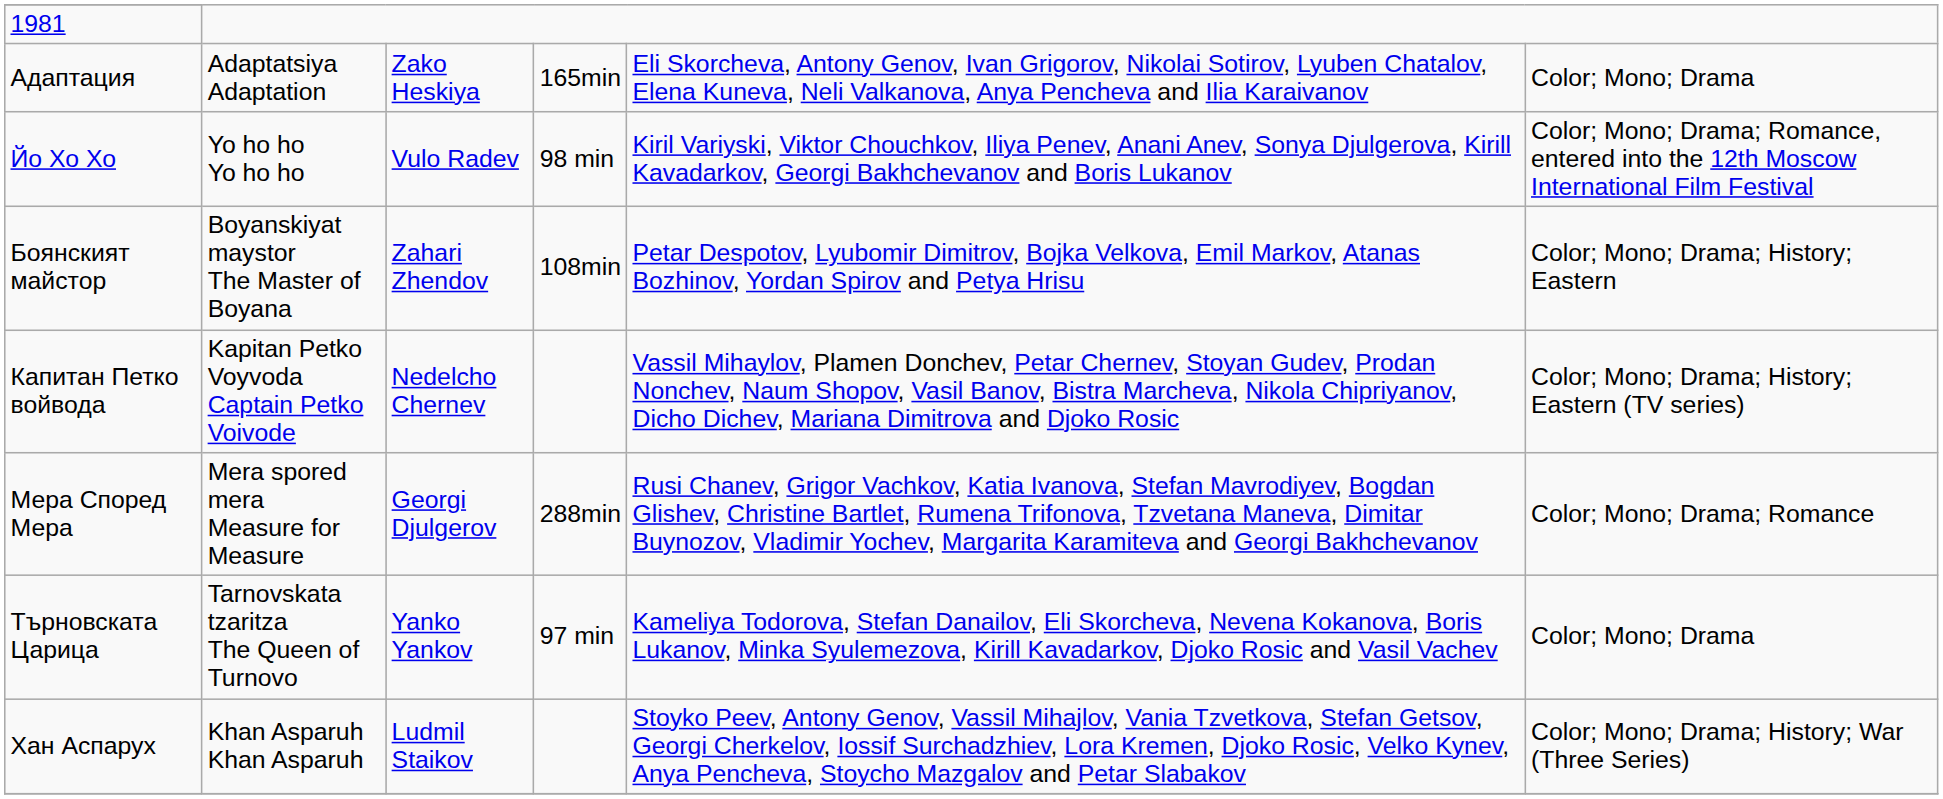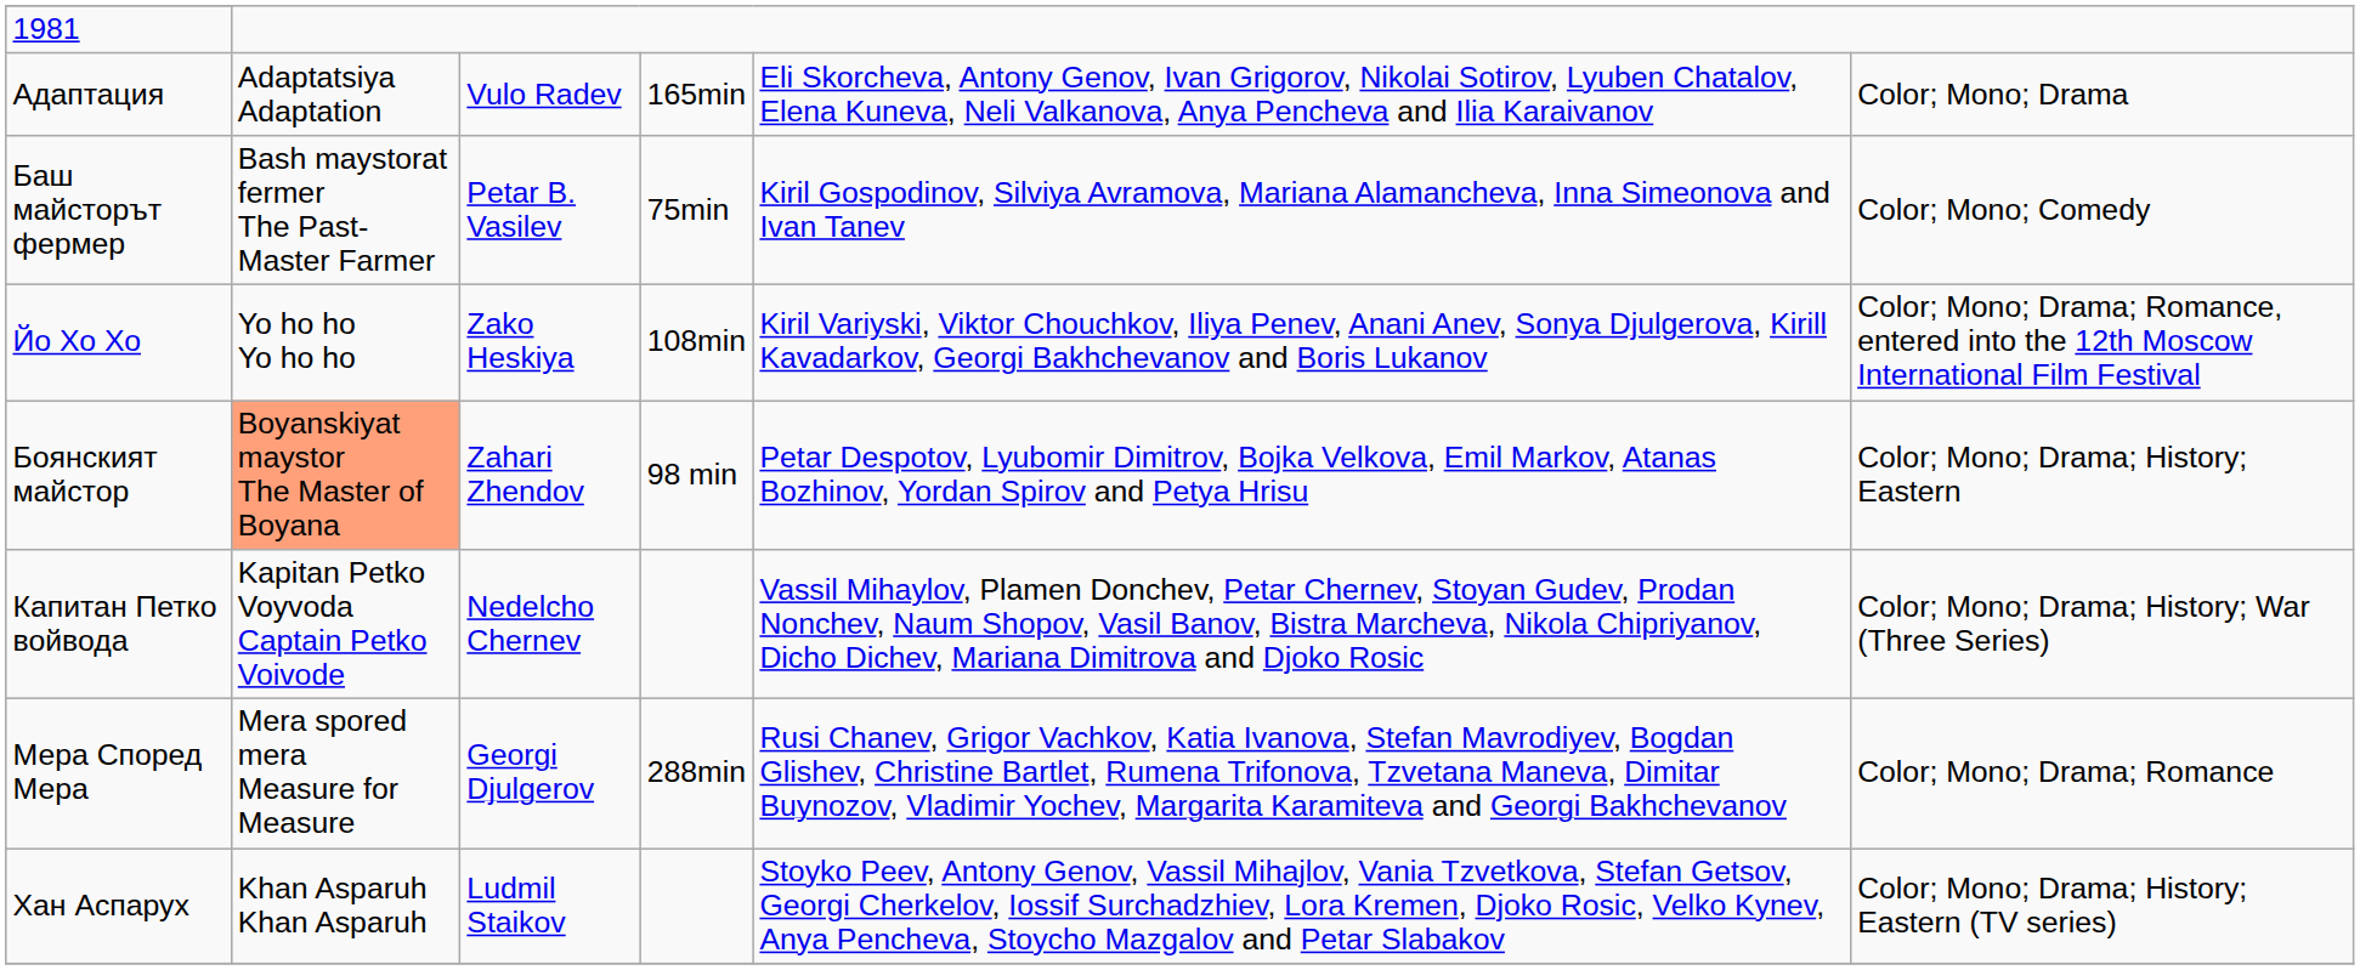 <table class="wikitable">
 <tr>
 </tr>
 <tr>
 <td><a href='#'>1981</a></td>
 </tr>
 <tr>
 <td>Адаптация</td>
 <td>Adaptatsiya<br>Adaptation</td>
-<td><a href='#'>Zako Heskiya</a></td>
+<td><a href='#'>Vulo Radev</a></td>
 <td>165min</td>
 <td><a href='#'>Eli Skorcheva</a>, <a href='#'>Antony Genov</a>, <a href='#'>Ivan Grigorov</a>, <a href='#'>Nikolai Sotirov</a>, <a href='#'>Lyuben Chatalov</a>, <a href='#'>Elena Kuneva</a>, <a href='#'>Neli Valkanova</a>, <a href='#'>Anya Pencheva</a> and <a href='#'>Ilia Karaivanov</a></td>
 <td>Color; Mono; Drama</td>
 </tr>
 <tr>
+<td>Баш майсторът фермер</td>
+<td>Bash maystorat fermer<br>The Past-Master Farmer</td>
+<td><a href='#'>Petar B. Vasilev</a></td>
+<td>75min</td>
+<td><a href='#'>Kiril Gospodinov</a>, <a href='#'>Silviya Avramova</a>, <a href='#'>Mariana Alamancheva</a>, <a href='#'>Inna Simeonova</a> and <a href='#'>Ivan Tanev</a></td>
+<td>Color; Mono; Comedy</td>
+</tr>
+<tr>
 <td><a href='#'>Йо Хо Хо</a></td>
 <td>Yo ho ho<br>Yo ho ho</td>
-<td><a href='#'>Vulo Radev</a></td>
-<td>98 min</td>
+<td><a href='#'>Zako Heskiya</a></td>
+<td>108min</td>
 <td><a href='#'>Kiril Variyski</a>, <a href='#'>Viktor Chouchkov</a>, <a href='#'>Iliya Penev</a>, <a href='#'>Anani Anev</a>, <a href='#'>Sonya Djulgerova</a>, <a href='#'>Kirill Kavadarkov</a>, <a href='#'>Georgi Bakhchevanov</a> and <a href='#'>Boris Lukanov</a></td>
 <td>Color; Mono; Drama; Romance, entered into the <a href='#'>12th Moscow International Film Festival</a></td>
 </tr>
 <tr>
 <td>Боянският майстор</td>
-<td>Boyanskiyat maystor<br>The Master of Boyana</td>
+<td style="background: lightsalmon;">Boyanskiyat maystor<br>The Master of Boyana</td>
 <td><a href='#'>Zahari Zhendov</a></td>
-<td>108min</td>
+<td>98 min</td>
 <td><a href='#'>Petar Despotov</a>, <a href='#'>Lyubomir Dimitrov</a>, <a href='#'>Bojka Velkova</a>, <a href='#'>Emil Markov</a>, <a href='#'>Atanas Bozhinov</a>, <a href='#'>Yordan Spirov</a> and <a href='#'>Petya Hrisu</a></td>
 <td>Color; Mono; Drama; History; Eastern</td>
 </tr>
 <tr>
 <td>Капитан Петко войвода</td>
 <td>Kapitan Petko Voyvoda<br><a href='#'>Captain Petko Voivode</a></td>
 <td><a href='#'>Nedelcho Chernev</a></td>
 <td></td>
 <td><a href='#'>Vassil Mihaylov</a>, Plamen Donchev, <a href='#'>Petar Chernev</a>, <a href='#'>Stoyan Gudev</a>, <a href='#'>Prodan Nonchev</a>, <a href='#'>Naum Shopov</a>, <a href='#'>Vasil Banov</a>, <a href='#'>Bistra Marcheva</a>, <a href='#'>Nikola Chipriyanov</a>, <a href='#'>Dicho Dichev</a>, <a href='#'>Mariana Dimitrova</a> and <a href='#'>Djoko Rosic</a></td>
-<td>Color; Mono; Drama; History; Eastern (TV series)</td>
+<td>Color; Mono; Drama; History; War (Three Series)</td>
 </tr>
 <tr>
 <td>Мера Според Мера</td>
 <td>Mera spored mera<br>Measure for Measure</td>
 <td><a href='#'>Georgi Djulgerov</a></td>
 <td>288min</td>
 <td><a href='#'>Rusi Chanev</a>, <a href='#'>Grigor Vachkov</a>, <a href='#'>Katia Ivanova</a>, <a href='#'>Stefan Mavrodiyev</a>, <a href='#'>Bogdan Glishev</a>, <a href='#'>Christine Bartlet</a>, <a href='#'>Rumena Trifonova</a>, <a href='#'>Tzvetana Maneva</a>, <a href='#'>Dimitar Buynozov</a>, <a href='#'>Vladimir Yochev</a>, <a href='#'>Margarita Karamiteva</a> and <a href='#'>Georgi Bakhchevanov</a></td>
 <td>Color; Mono; Drama; Romance</td>
 </tr>
 <tr>
-<td>Търновската Царица</td>
-<td>Tarnovskata tzaritza<br>The Queen of Turnovo</td>
-<td><a href='#'>Yanko Yankov</a></td>
-<td>97 min</td>
-<td><a href='#'>Kameliya Todorova</a>, <a href='#'>Stefan Danailov</a>, <a href='#'>Eli Skorcheva</a>, <a href='#'>Nevena Kokanova</a>, <a href='#'>Boris Lukanov</a>, <a href='#'>Minka Syulemezova</a>, <a href='#'>Kirill Kavadarkov</a>, <a href='#'>Djoko Rosic</a> and <a href='#'>Vasil Vachev</a></td>
-<td>Color; Mono; Drama</td>
-</tr>
-<tr>
 <td>Хан Аспарух</td>
 <td>Khan Asparuh<br>Khan Asparuh</td>
 <td><a href='#'>Ludmil Staikov</a></td>
 <td></td>
 <td><a href='#'>Stoyko Peev</a>, <a href='#'>Antony Genov</a>, <a href='#'>Vassil Mihajlov</a>, <a href='#'>Vania Tzvetkova</a>, <a href='#'>Stefan Getsov</a>, <a href='#'>Georgi Cherkelov</a>, <a href='#'>Iossif Surchadzhiev</a>, <a href='#'>Lora Kremen</a>, <a href='#'>Djoko Rosic</a>, <a href='#'>Velko Kynev</a>, <a href='#'>Anya Pencheva</a>, <a href='#'>Stoycho Mazgalov</a> and <a href='#'>Petar Slabakov</a></td>
-<td>Color; Mono; Drama; History; War (Three Series)</td>
+<td>Color; Mono; Drama; History; Eastern (TV series)</td>
 </tr>
 <tr>
 </tr>
 </table>
